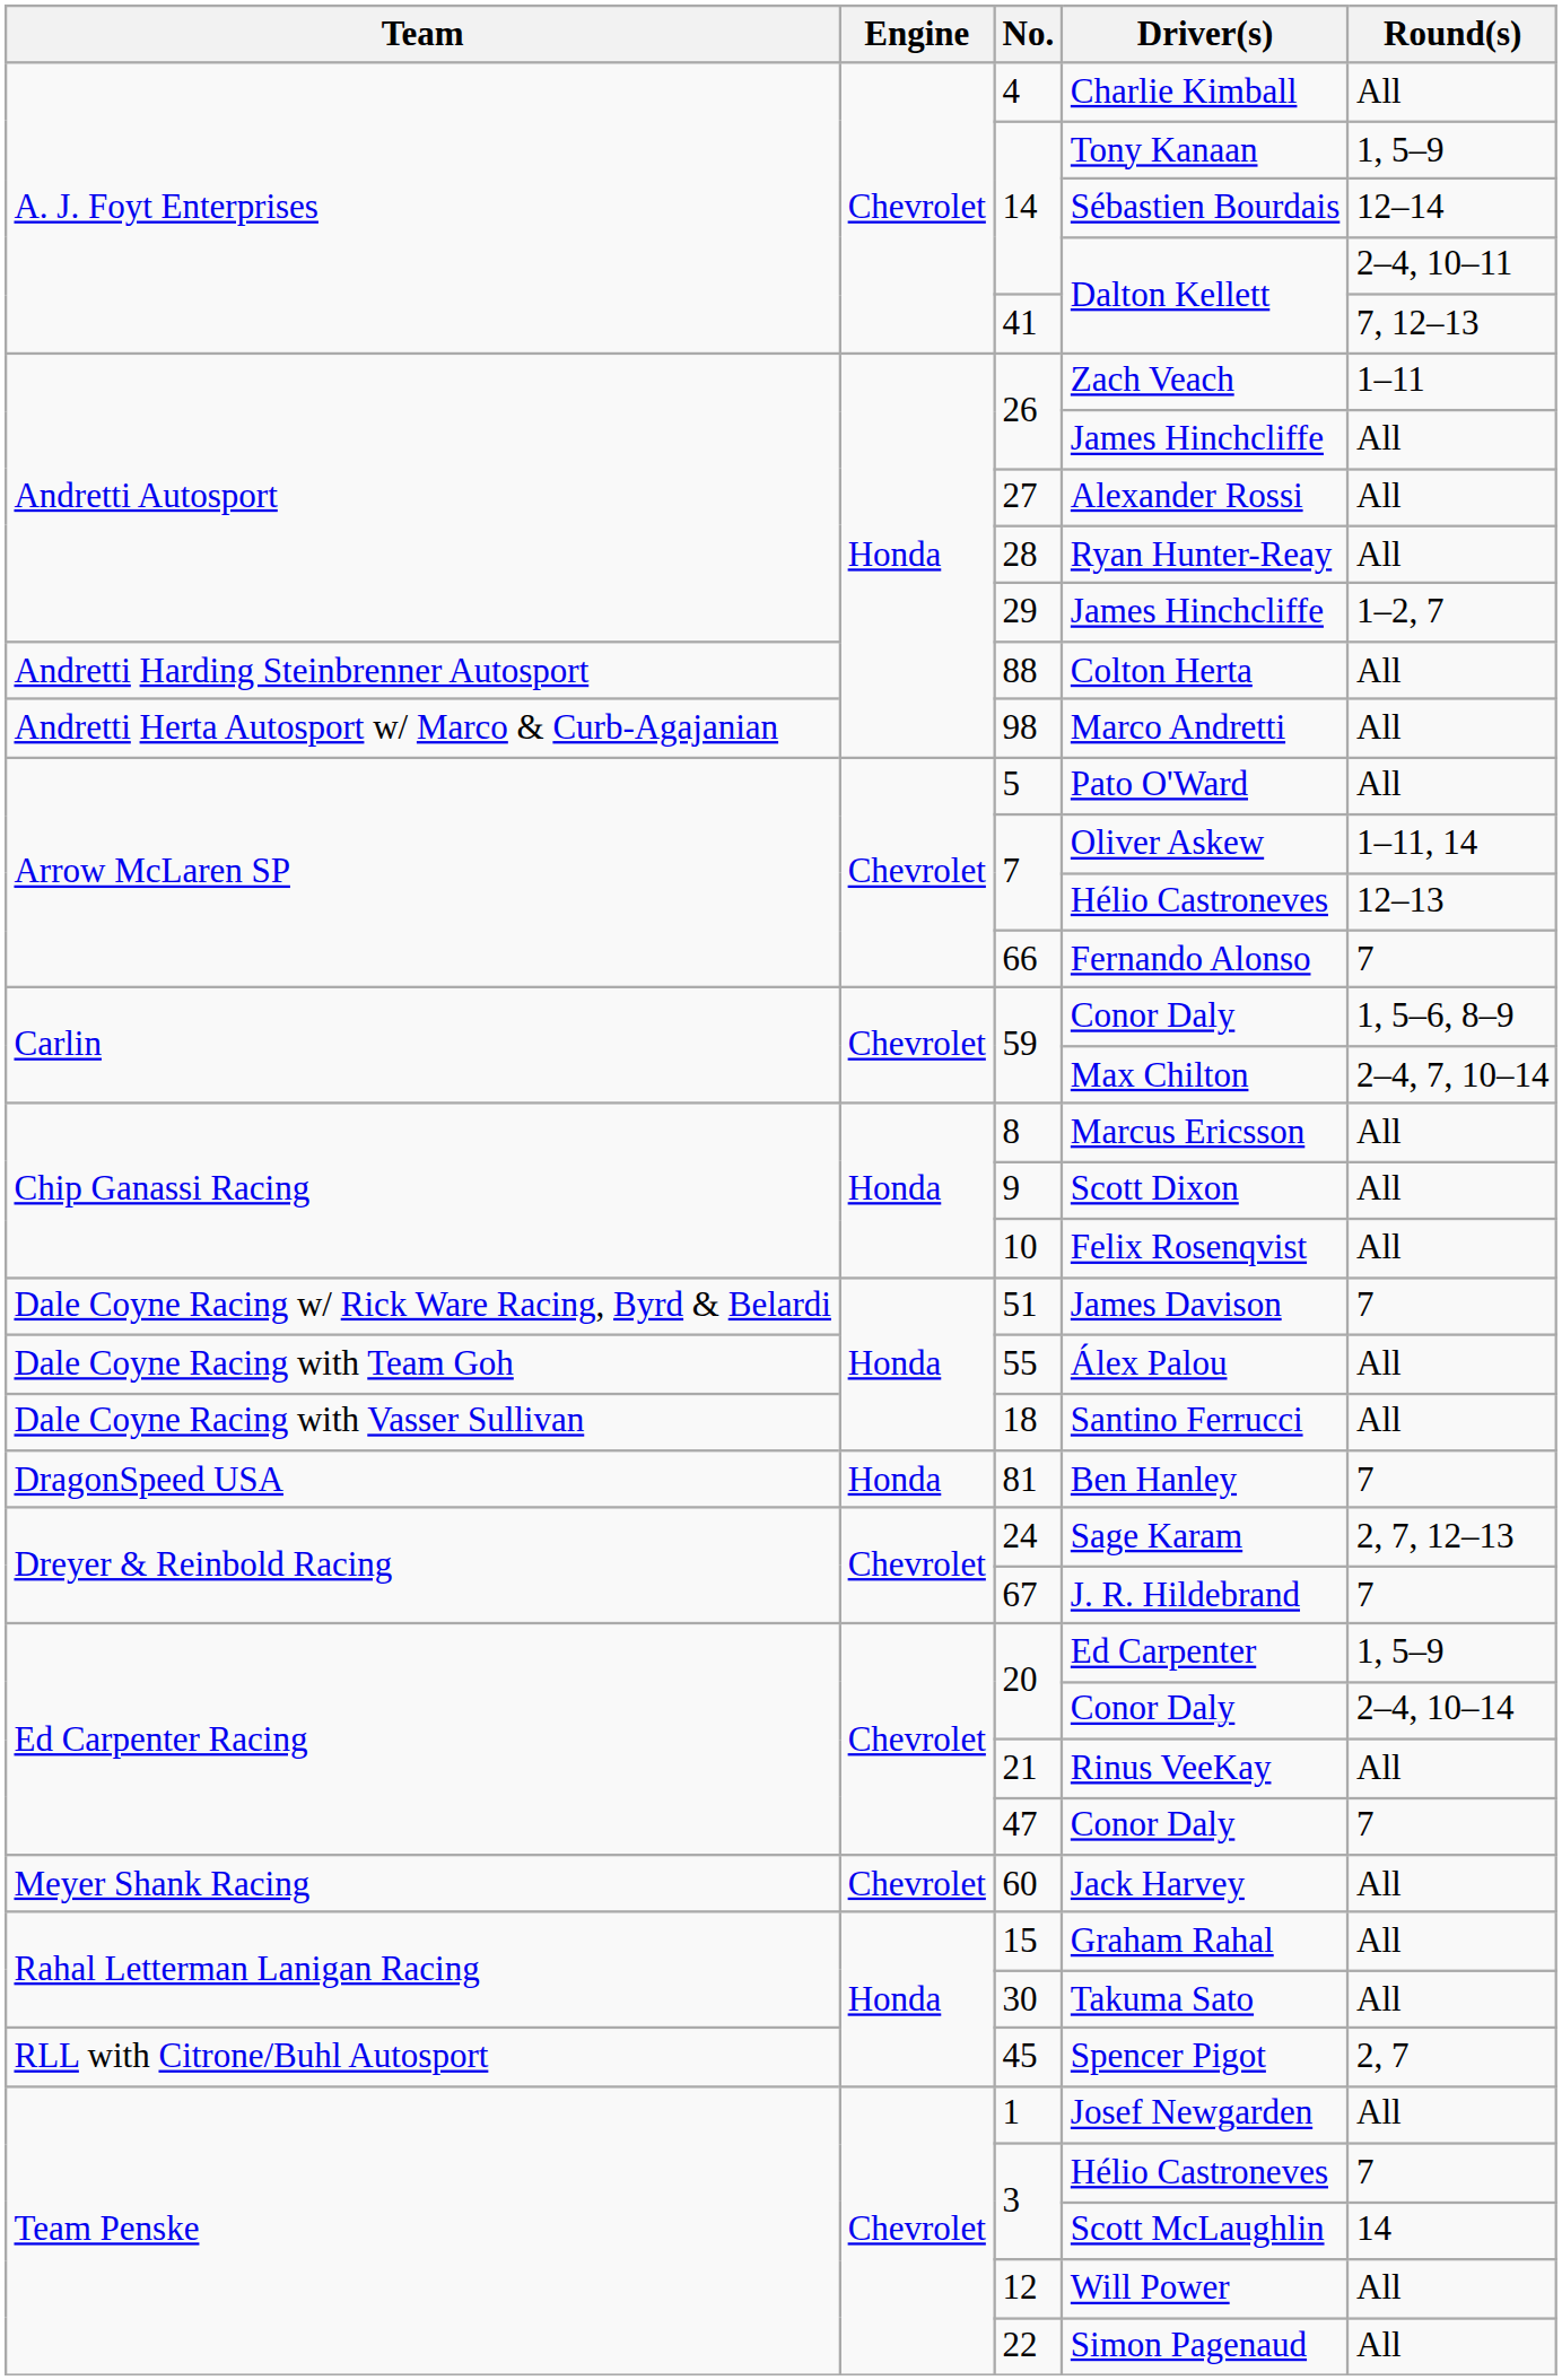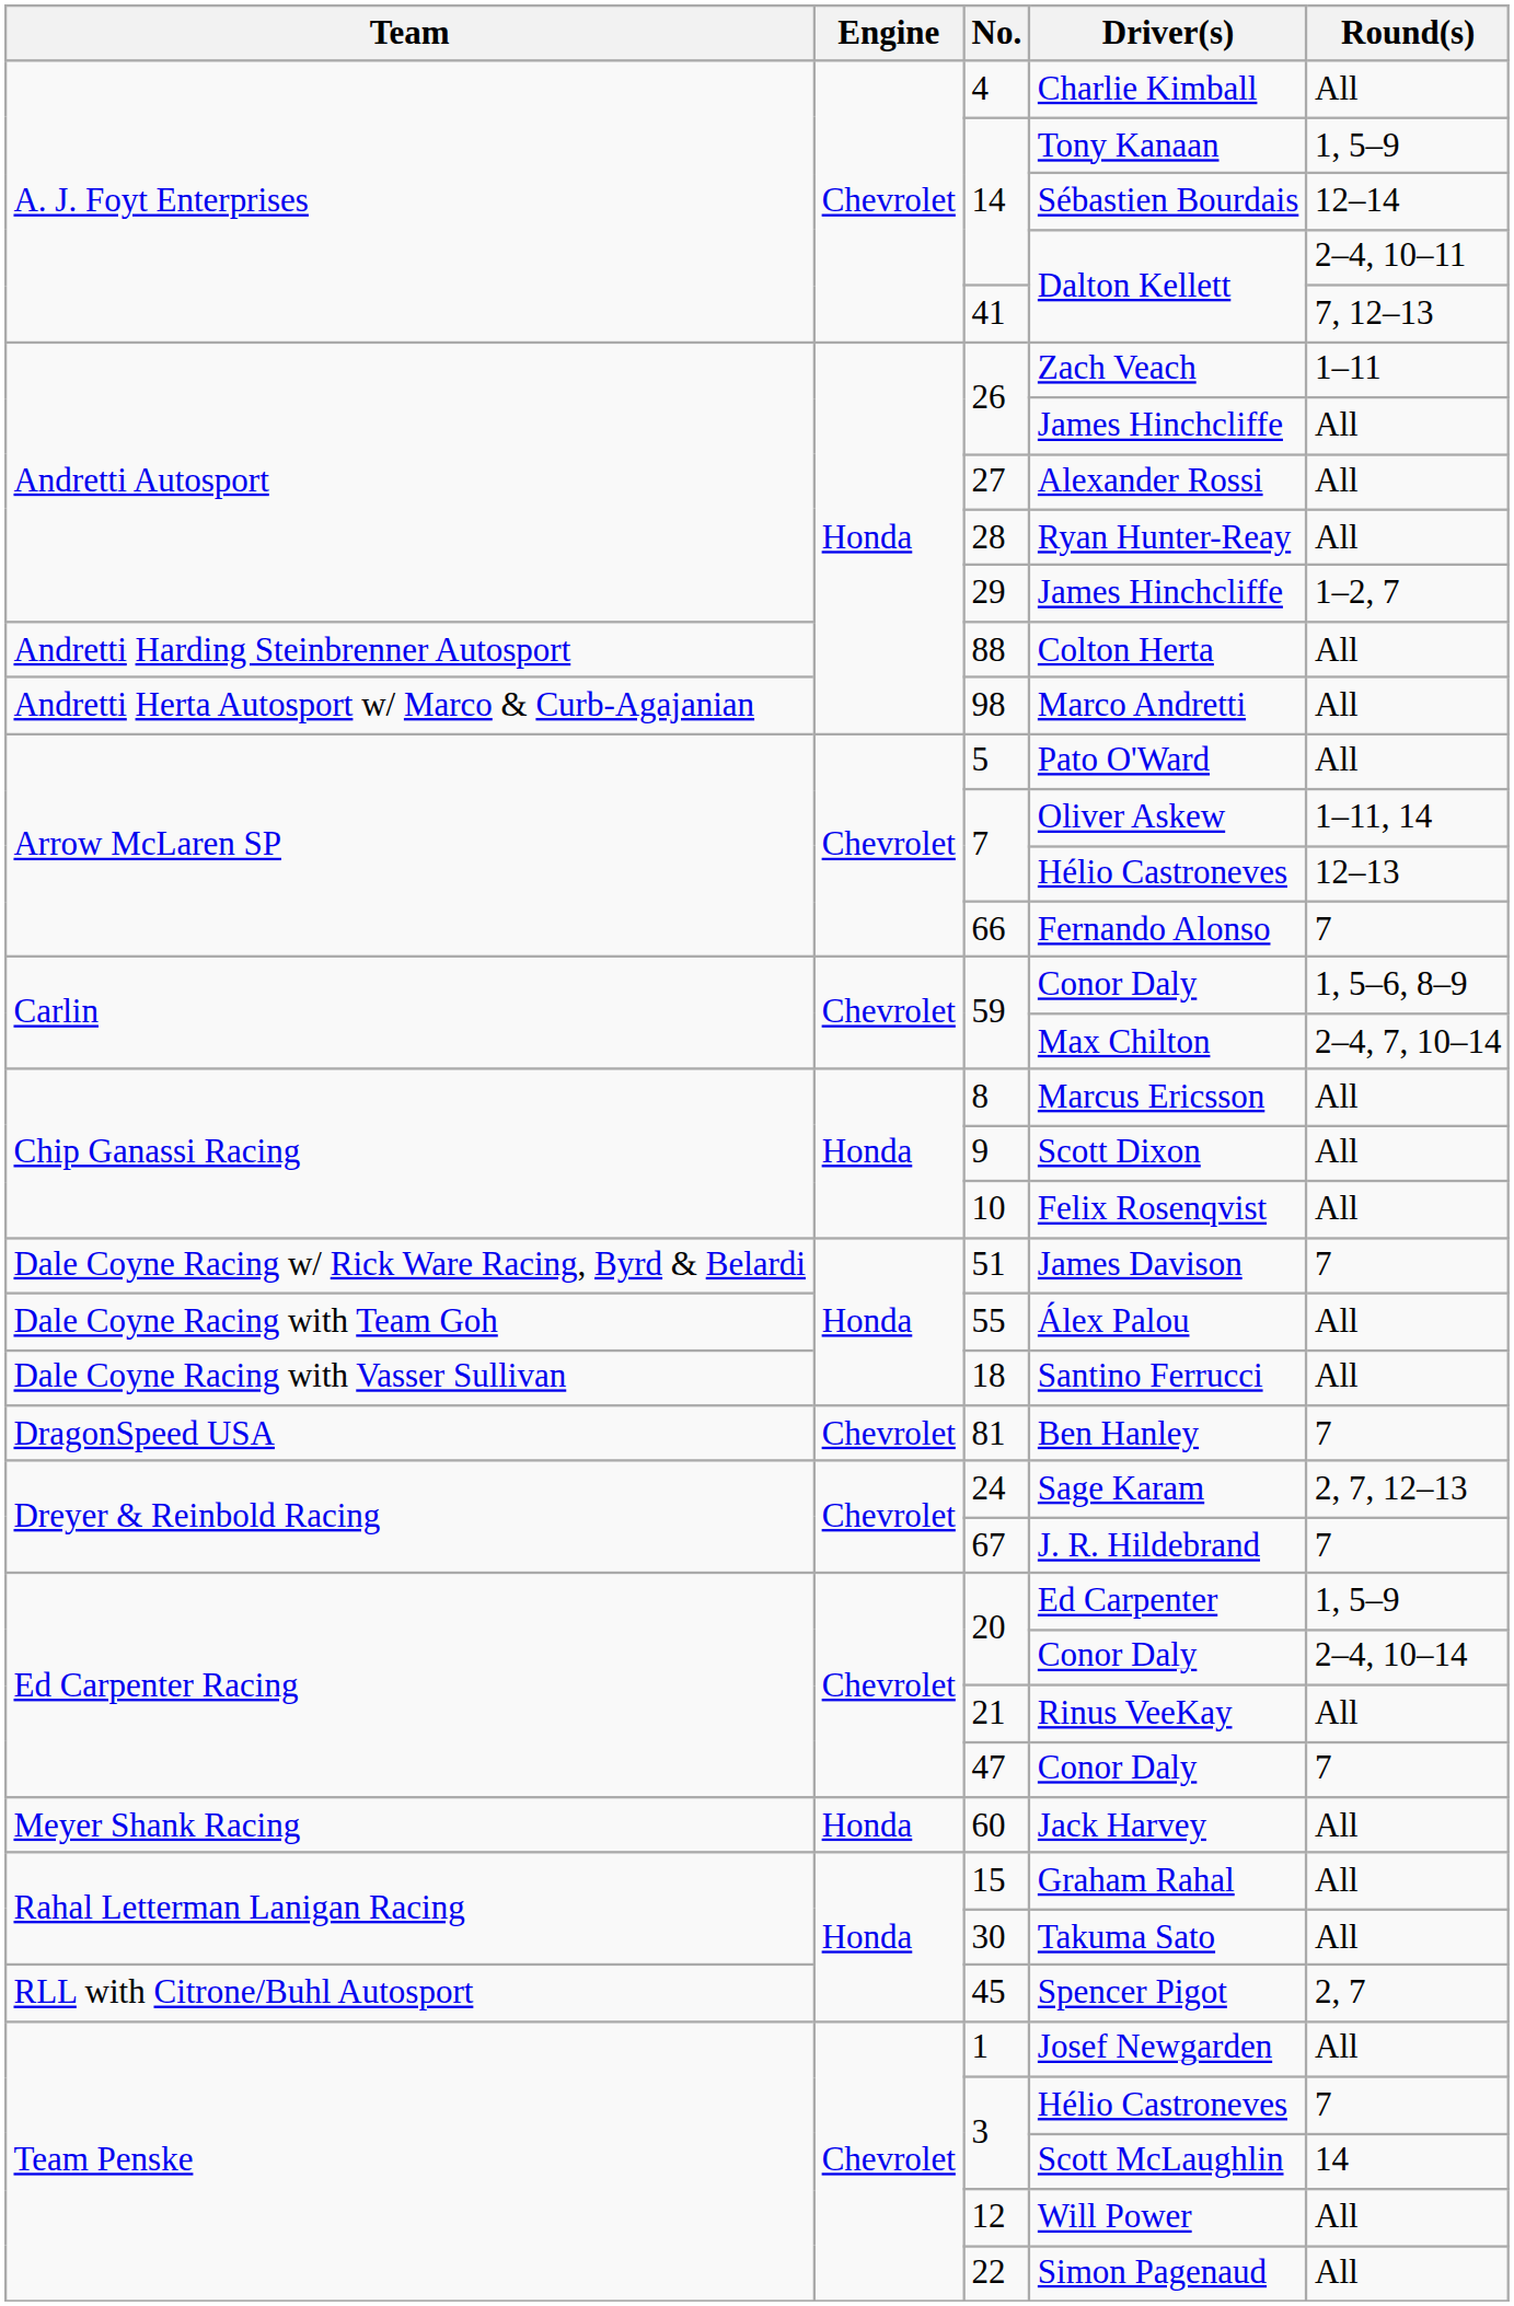 <table class="wikitable sortable" style="font-size: 85%">
 <tr>
 <th>Team</th>
 <th>Engine</th>
 <th>No.</th>
 <th class="unsortable">Driver(s)</th>
 <th>Round(s)</th>
 </tr>
 <tr>
 <td rowspan="5"><a href='#'>A. J. Foyt Enterprises</a></td>
 <td rowspan="5"><a href='#'>Chevrolet</a></td>
 <td>4</td>
 <td> <a href='#'>Charlie Kimball</a></td>
 <td>All</td>
 </tr>
 <tr>
 <td rowspan="3">14</td>
 <td> <a href='#'>Tony Kanaan</a></td>
 <td>1, 5–9</td>
 </tr>
 <tr>
 <td> <a href='#'>Sébastien Bourdais</a></td>
 <td>12–14</td>
 </tr>
 <tr>
 <td rowspan="2"> <a href='#'>Dalton Kellett</a> </td>
 <td>2–4, 10–11</td>
 </tr>
 <tr>
 <td>41</td>
 <td>7, 12–13</td>
 </tr>
 <tr>
 <td rowspan="5"><a href='#'>Andretti Autosport</a></td>
 <td rowspan="7"><a href='#'>Honda</a></td>
 <td rowspan="2">26</td>
 <td> <a href='#'>Zach Veach</a></td>
 <td>1–11</td>
 </tr>
 <tr>
 <td> <a href='#'>James Hinchcliffe</a></td>
 <td>All</td>
 </tr>
 <tr>
 <td>27</td>
 <td> <a href='#'>Alexander Rossi</a></td>
 <td>All</td>
 </tr>
 <tr>
 <td>28</td>
 <td> <a href='#'>Ryan Hunter-Reay</a></td>
 <td>All</td>
 </tr>
 <tr>
 <td>29</td>
 <td> <a href='#'>James Hinchcliffe</a></td>
 <td>1–2, 7</td>
 </tr>
 <tr>
 <td><a href='#'>Andretti</a> <a href='#'>Harding Steinbrenner Autosport</a></td>
 <td>88</td>
 <td> <a href='#'>Colton Herta</a></td>
 <td>All</td>
 </tr>
 <tr>
 <td><a href='#'>Andretti</a> <a href='#'>Herta Autosport</a> w/ <a href='#'>Marco</a> & <a href='#'>Curb-Agajanian</a></td>
 <td>98</td>
 <td> <a href='#'>Marco Andretti</a></td>
 <td>All</td>
 </tr>
 <tr>
 <td rowspan="4"><a href='#'>Arrow McLaren SP</a></td>
 <td rowspan="4"><a href='#'>Chevrolet</a></td>
 <td>5</td>
 <td> <a href='#'>Pato O'Ward</a></td>
 <td>All</td>
 </tr>
 <tr>
 <td rowspan="2">7</td>
 <td> <a href='#'>Oliver Askew</a> </td>
 <td>1–11, 14</td>
 </tr>
 <tr>
 <td> <a href='#'>Hélio Castroneves</a></td>
 <td>12–13</td>
 </tr>
 <tr>
 <td>66</td>
 <td> <a href='#'>Fernando Alonso</a> </td>
 <td>7</td>
 </tr>
 <tr>
 <td rowspan="2"><a href='#'>Carlin</a></td>
 <td rowspan="2"><a href='#'>Chevrolet</a></td>
 <td rowspan="2">59</td>
 <td> <a href='#'>Conor Daly</a></td>
 <td>1, 5–6, 8–9</td>
 </tr>
 <tr>
 <td> <a href='#'>Max Chilton</a></td>
 <td>2–4, 7, 10–14</td>
 </tr>
 <tr>
 <td rowspan="3"><a href='#'>Chip Ganassi Racing</a></td>
 <td rowspan="3"><a href='#'>Honda</a></td>
 <td>8</td>
 <td> <a href='#'>Marcus Ericsson</a></td>
 <td>All</td>
 </tr>
 <tr>
 <td>9</td>
 <td> <a href='#'>Scott Dixon</a></td>
 <td>All</td>
 </tr>
 <tr>
 <td>10</td>
 <td> <a href='#'>Felix Rosenqvist</a></td>
 <td>All</td>
 </tr>
 <tr>
 <td><a href='#'>Dale Coyne Racing</a> w/ <a href='#'>Rick Ware Racing</a>, <a href='#'>Byrd</a> & <a href='#'>Belardi</a></td>
 <td rowspan="3"><a href='#'>Honda</a></td>
 <td>51</td>
 <td> <a href='#'>James Davison</a> </td>
 <td>7</td>
 </tr>
 <tr>
 <td><a href='#'>Dale Coyne Racing</a> with <a href='#'>Team Goh</a></td>
 <td>55</td>
 <td> <a href='#'>Álex Palou</a> </td>
 <td>All</td>
 </tr>
 <tr>
 <td><a href='#'>Dale Coyne Racing</a> with <a href='#'>Vasser Sullivan</a></td>
 <td>18</td>
 <td> <a href='#'>Santino Ferrucci</a></td>
 <td>All</td>
 </tr>
 <tr>
 <td><a href='#'>DragonSpeed USA</a></td>
-<td><a href='#'>Honda</a></td>
+<td><a href='#'>Chevrolet</a></td>
 <td>81</td>
 <td> <a href='#'>Ben Hanley</a> </td>
 <td>7</td>
 </tr>
 <tr>
 <td rowspan="2"><a href='#'>Dreyer & Reinbold Racing</a></td>
 <td rowspan="2"><a href='#'>Chevrolet</a></td>
 <td>24</td>
 <td> <a href='#'>Sage Karam</a></td>
 <td>2, 7, 12–13</td>
 </tr>
 <tr>
 <td>67</td>
 <td> <a href='#'>J. R. Hildebrand</a></td>
 <td>7</td>
 </tr>
 <tr>
 <td rowspan="4"><a href='#'>Ed Carpenter Racing</a></td>
 <td rowspan="4"><a href='#'>Chevrolet</a></td>
 <td rowspan="2">20</td>
 <td> <a href='#'>Ed Carpenter</a></td>
 <td>1, 5–9</td>
 </tr>
 <tr>
 <td> <a href='#'>Conor Daly</a></td>
 <td>2–4, 10–14</td>
 </tr>
 <tr>
 <td>21</td>
 <td> <a href='#'>Rinus VeeKay</a> </td>
 <td>All</td>
 </tr>
 <tr>
 <td>47</td>
 <td> <a href='#'>Conor Daly</a></td>
 <td>7</td>
 </tr>
 <tr>
 <td><a href='#'>Meyer Shank Racing</a></td>
-<td><a href='#'>Chevrolet</a></td>
+<td><a href='#'>Honda</a></td>
 <td>60</td>
 <td> <a href='#'>Jack Harvey</a></td>
 <td>All</td>
 </tr>
 <tr>
 <td rowspan="2"><a href='#'>Rahal Letterman Lanigan Racing</a></td>
 <td rowspan="3"><a href='#'>Honda</a></td>
 <td>15</td>
 <td> <a href='#'>Graham Rahal</a></td>
 <td>All</td>
 </tr>
 <tr>
 <td>30</td>
 <td> <a href='#'>Takuma Sato</a></td>
 <td>All</td>
 </tr>
 <tr>
 <td><a href='#'>RLL</a> with <a href='#'>Citrone/Buhl Autosport</a></td>
 <td>45</td>
 <td> <a href='#'>Spencer Pigot</a></td>
 <td>2, 7</td>
 </tr>
 <tr>
 <td rowspan="5"><a href='#'>Team Penske</a></td>
 <td rowspan="5"><a href='#'>Chevrolet</a></td>
 <td>1</td>
 <td> <a href='#'>Josef Newgarden</a></td>
 <td>All</td>
 </tr>
 <tr>
 <td rowspan=2>3</td>
 <td> <a href='#'>Hélio Castroneves</a></td>
 <td>7</td>
 </tr>
 <tr>
 <td> <a href='#'>Scott McLaughlin</a> </td>
 <td>14</td>
 </tr>
 <tr>
 <td>12</td>
 <td> <a href='#'>Will Power</a></td>
 <td>All</td>
 </tr>
 <tr>
 <td>22</td>
 <td> <a href='#'>Simon Pagenaud</a></td>
 <td>All</td>
 </tr>
 <tr>
 </tr>
 </table>
